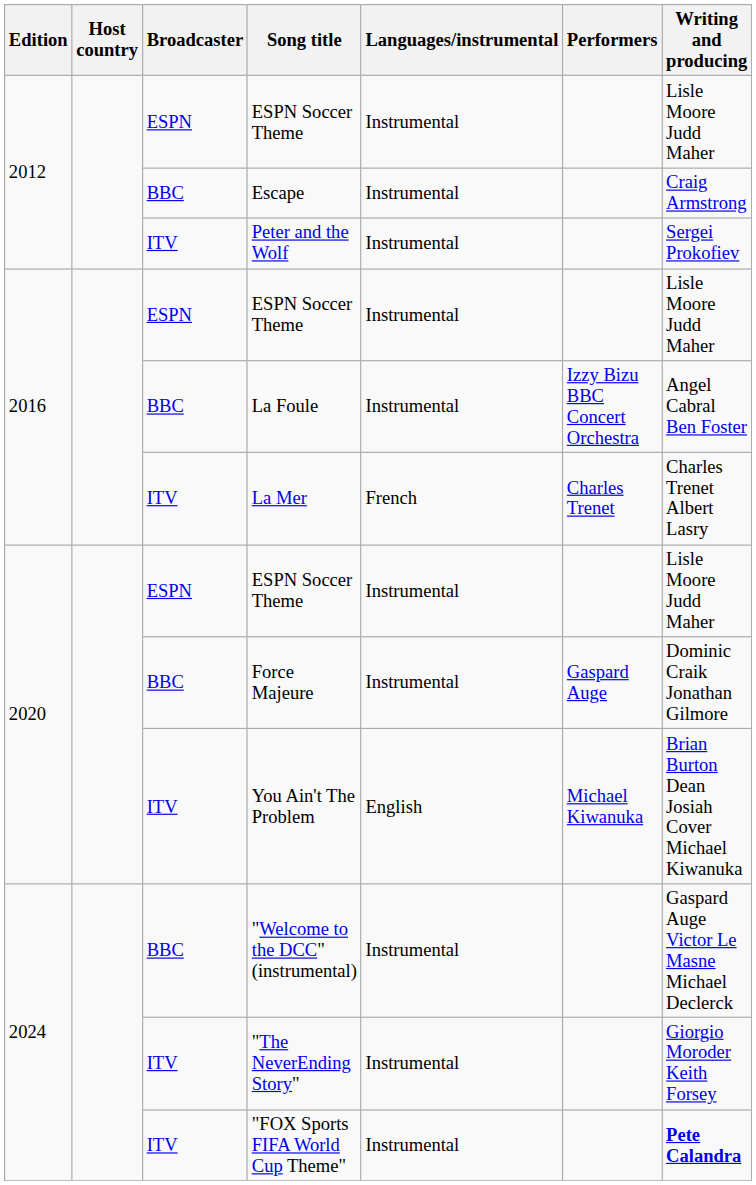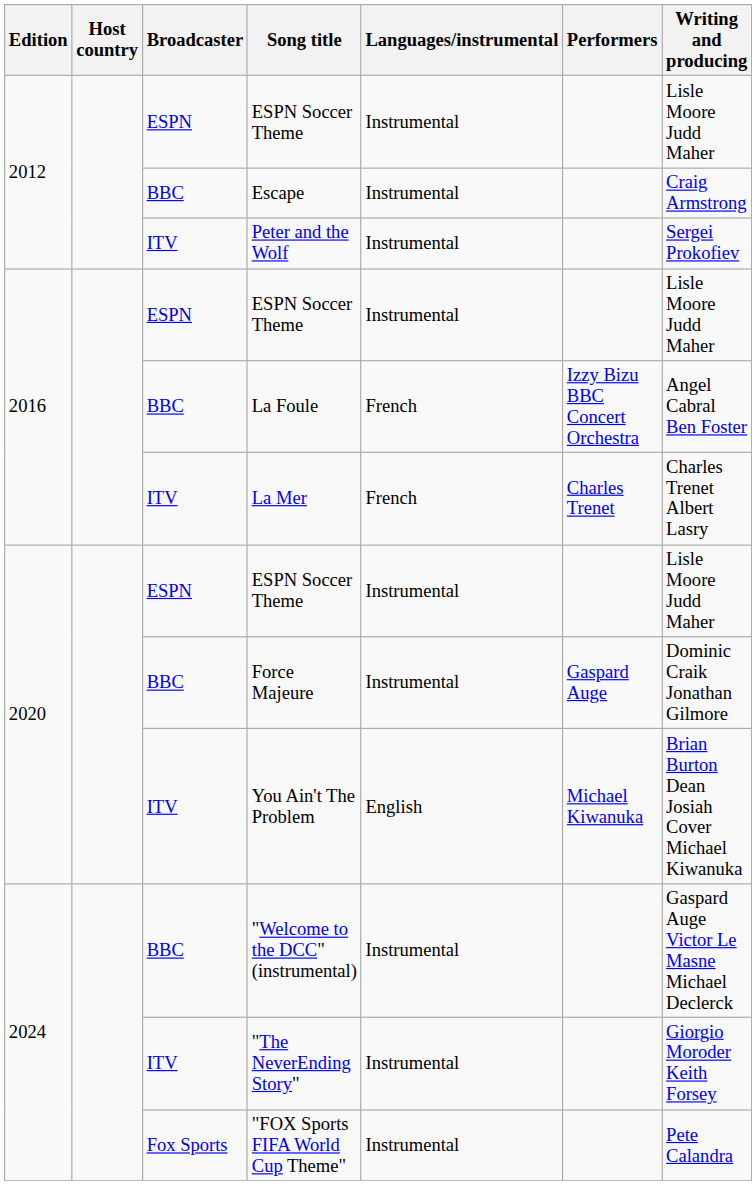 <table class="wikitable">
 <tr>
 <th>Edition</th>
 <th>Host country</th>
 <th>Broadcaster</th>
 <th>Song title</th>
 <th>Languages/instrumental</th>
 <th>Performers</th>
 <th>Writing and producing</th>
 </tr>
 <tr>
 <td rowspan="3">2012</td>
 <td rowspan="3"><br></td>
 <td><a href='#'>ESPN</a></td>
 <td>ESPN Soccer Theme</td>
 <td>Instrumental</td>
 <td></td>
 <td>Lisle Moore<br>Judd Maher</td>
 </tr>
 <tr>
 <td><a href='#'>BBC</a></td>
 <td>Escape</td>
 <td>Instrumental</td>
 <td></td>
 <td><a href='#'>Craig Armstrong</a></td>
 </tr>
 <tr>
 <td><a href='#'>ITV</a></td>
 <td><a href='#'>Peter and the Wolf</a></td>
 <td>Instrumental</td>
 <td></td>
 <td><a href='#'>Sergei Prokofiev</a></td>
 </tr>
 <tr>
 <td rowspan="3">2016</td>
 <td rowspan="3"></td>
 <td><a href='#'>ESPN</a></td>
 <td>ESPN Soccer Theme</td>
 <td>Instrumental</td>
 <td></td>
 <td>Lisle Moore<br>Judd Maher</td>
 </tr>
 <tr>
 <td><a href='#'>BBC</a></td>
 <td>La Foule</td>
-<td>Instrumental</td>
+<td>French</td>
 <td><a href='#'>Izzy Bizu</a><br><a href='#'>BBC Concert Orchestra</a></td>
 <td>Angel Cabral<br><a href='#'>Ben Foster</a></td>
 </tr>
 <tr>
 <td><a href='#'>ITV</a></td>
 <td><a href='#'>La Mer</a></td>
 <td>French</td>
 <td><a href='#'>Charles Trenet</a></td>
 <td>Charles Trenet<br>Albert Lasry</td>
 </tr>
 <tr>
 <td rowspan="3">2020</td>
 <td rowspan="3"></td>
 <td><a href='#'>ESPN</a></td>
 <td>ESPN Soccer Theme</td>
 <td>Instrumental</td>
 <td></td>
 <td>Lisle Moore<br>Judd Maher</td>
 </tr>
 <tr>
 <td><a href='#'>BBC</a></td>
 <td>Force Majeure </td>
 <td>Instrumental</td>
 <td><a href='#'>Gaspard Auge</a></td>
 <td>Dominic Craik<br>Jonathan Gilmore</td>
 </tr>
 <tr>
 <td><a href='#'>ITV</a></td>
 <td>You Ain't The Problem</td>
 <td>English</td>
 <td><a href='#'>Michael Kiwanuka</a></td>
 <td><a href='#'>Brian Burton</a><br>Dean Josiah Cover<br>Michael Kiwanuka</td>
 </tr>
 <tr>
 <td rowspan="3">2024</td>
 <td rowspan="3"></td>
 <td><a href='#'>BBC</a></td>
 <td>"<a href='#'>Welcome to the DCC</a>" (instrumental)</td>
 <td>Instrumental</td>
 <td></td>
 <td>Gaspard Auge<br><a href='#'>Victor Le Masne</a><br>Michael Declerck</td>
 </tr>
 <tr>
 <td><a href='#'>ITV</a></td>
 <td>"<a href='#'>The NeverEnding Story</a>"</td>
 <td>Instrumental</td>
 <td></td>
 <td><a href='#'>Giorgio Moroder</a><br><a href='#'>Keith Forsey</a></td>
 </tr>
 <tr>
-<td><a href='#'>ITV</a></td>
+<td><a href='#'>Fox Sports</a></td>
 <td>"FOX Sports <a href='#'>FIFA World Cup</a> Theme"</td>
 <td>Instrumental</td>
 <td></td>
-<td><strong><a href='#'>Pete Calandra</a></strong></td>
+<td><a href='#'>Pete Calandra</a></td>
 </tr>
 </table>
